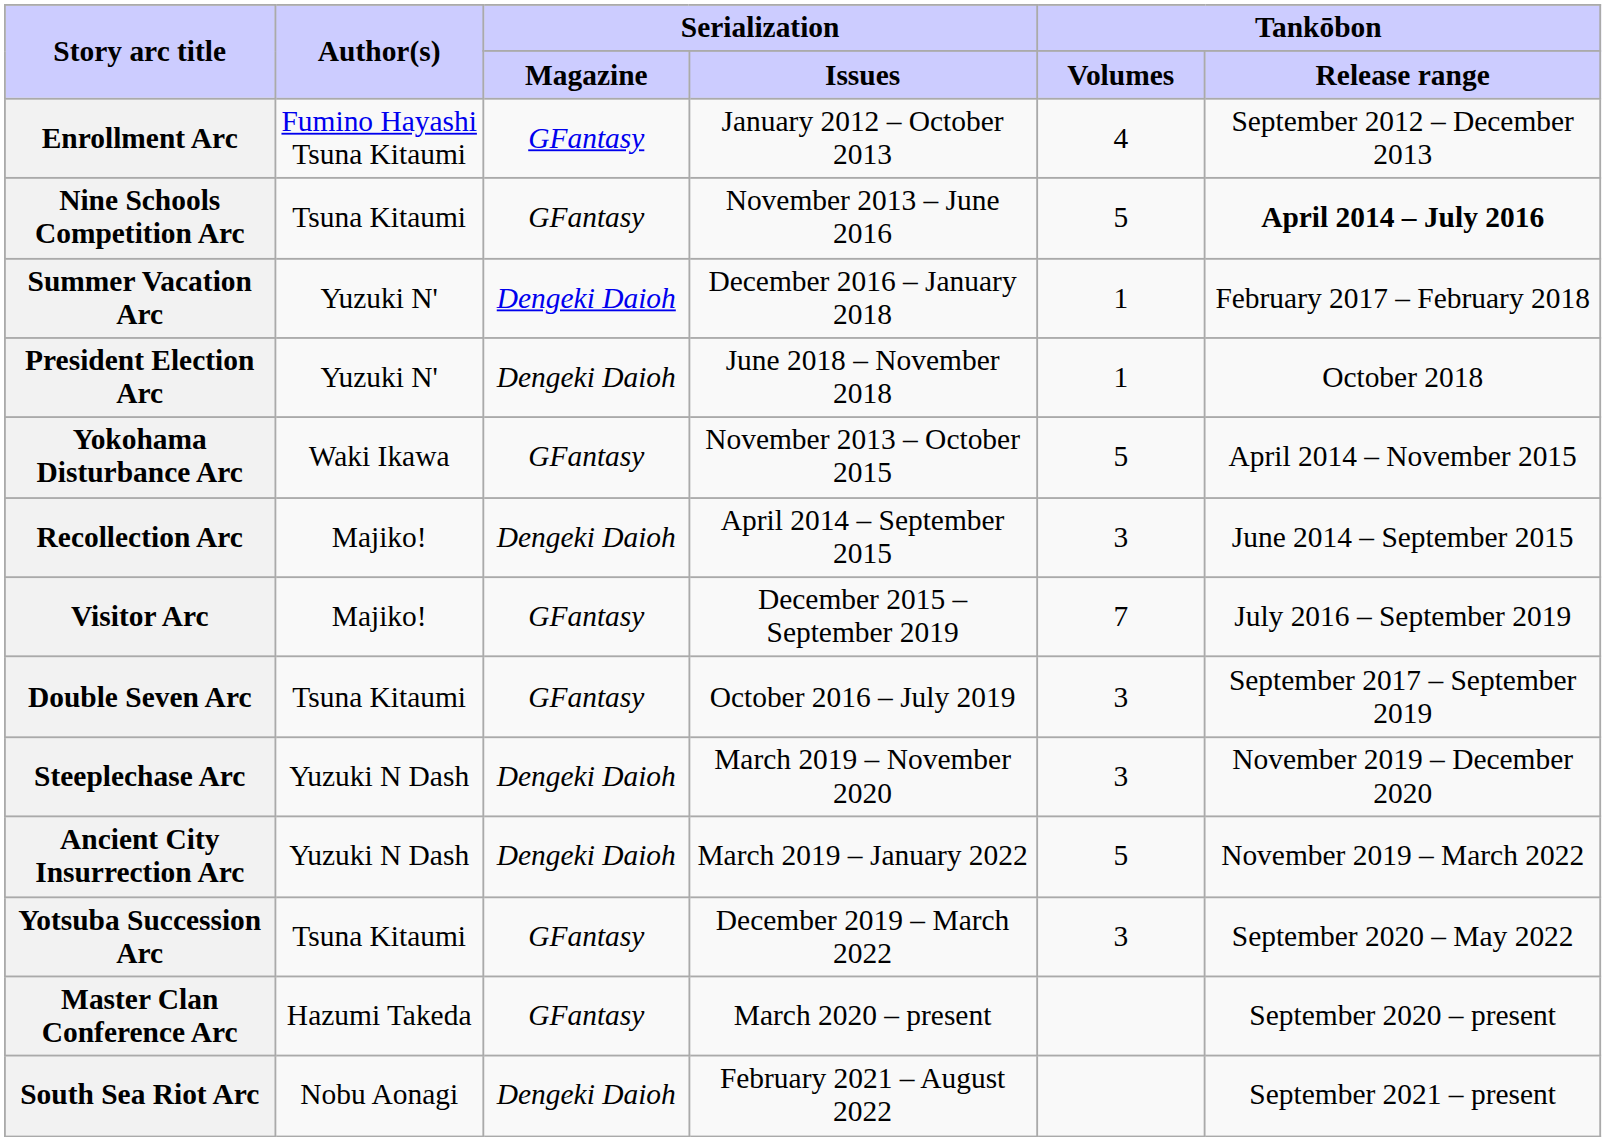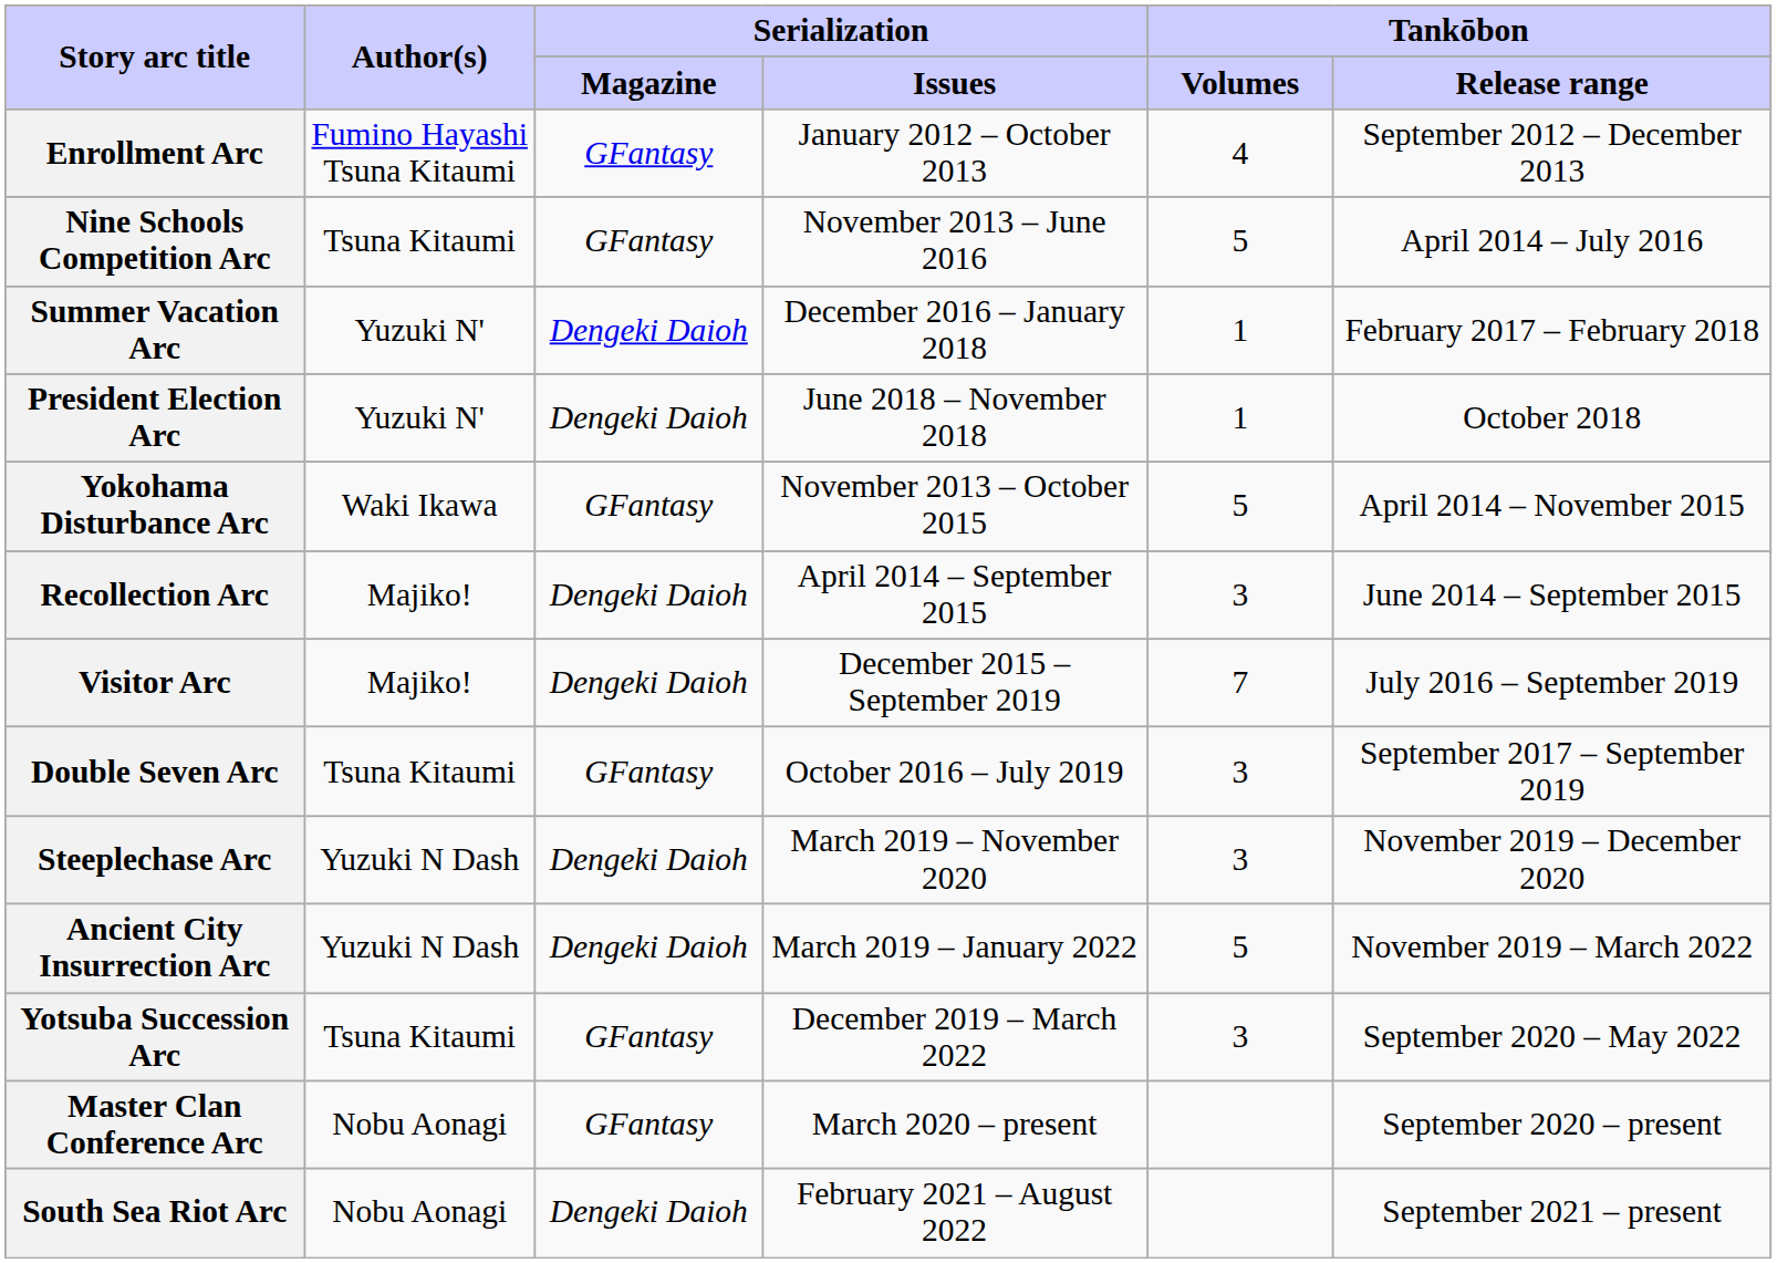 <table class="wikitable" style="text-align: center">
 <tr>
 <th scope="column" style="background: #CCF;" rowspan=2 width="8%">Story arc title</th>
 <th scope="column" style="background: #CCF;" rowspan=2 width="6%">Author(s)</th>
 <th scope="column" style="background: #CCF;" colspan=2 width="18%">Serialization</th>
 <th scope="column" style="background: #CCF;" colspan=2 width="18%">Tankōbon</th>
 </tr>
 <tr>
 <th scope="column" style="background: #CCF;">Magazine</th>
 <th scope="column" style="background: #CCF;">Issues</th>
 <th scope="column" style="background: #CCF;">Volumes</th>
 <th scope="column" style="background: #CCF;">Release range</th>
 </tr>
 <tr>
 <th scope="row">Enrollment Arc</th>
 <td><a href='#'>Fumino Hayashi</a><br>Tsuna Kitaumi</td>
 <td><em><a href='#'>GFantasy</a></em></td>
 <td>January 2012 – October 2013</td>
 <td>4</td>
 <td>September 2012 – December 2013</td>
 </tr>
 <tr>
 <th scope="row">Nine Schools Competition Arc</th>
 <td>Tsuna Kitaumi</td>
 <td><em>GFantasy</em></td>
 <td>November 2013 – June 2016</td>
 <td>5</td>
-<td><strong>April 2014 – July 2016</strong></td>
+<td>April 2014 – July 2016</td>
 </tr>
 <tr>
 <th scope="row">Summer Vacation Arc</th>
 <td>Yuzuki N'</td>
 <td><em><a href='#'>Dengeki Daioh</a></em></td>
 <td>December 2016 – January 2018</td>
 <td>1</td>
 <td>February 2017 – February 2018</td>
 </tr>
 <tr>
 <th scope="row">President Election Arc</th>
 <td>Yuzuki N'</td>
 <td><em>Dengeki Daioh</em></td>
 <td>June 2018 – November 2018</td>
 <td>1</td>
 <td>October 2018</td>
 </tr>
 <tr>
 <th scope="row">Yokohama Disturbance Arc</th>
 <td>Waki Ikawa</td>
 <td><em>GFantasy</em></td>
 <td>November 2013 – October 2015</td>
 <td>5</td>
 <td>April 2014 – November 2015</td>
 </tr>
 <tr>
 <th scope="row">Recollection Arc</th>
 <td>Majiko!</td>
 <td><em>Dengeki Daioh</em></td>
 <td>April 2014 – September 2015</td>
 <td>3</td>
 <td>June 2014 – September 2015</td>
 </tr>
 <tr>
 <th scope="row">Visitor Arc</th>
 <td>Majiko!</td>
-<td><em>GFantasy</em></td>
+<td><em>Dengeki Daioh</em></td>
 <td>December 2015 – September 2019</td>
 <td>7</td>
 <td>July 2016 – September 2019</td>
 </tr>
 <tr>
 <th scope="row">Double Seven Arc</th>
 <td>Tsuna Kitaumi</td>
 <td><em>GFantasy</em></td>
 <td>October 2016 – July 2019</td>
 <td>3</td>
 <td>September 2017 – September 2019</td>
 </tr>
 <tr>
 <th scope="row">Steeplechase Arc</th>
 <td>Yuzuki N Dash</td>
 <td><em>Dengeki Daioh</em></td>
 <td>March 2019 – November 2020</td>
 <td>3</td>
 <td>November 2019 – December 2020</td>
 </tr>
 <tr>
 <th scope="row">Ancient City Insurrection Arc</th>
 <td>Yuzuki N Dash</td>
 <td><em>Dengeki Daioh</em></td>
 <td>March 2019 – January 2022</td>
 <td>5</td>
 <td>November 2019 – March 2022</td>
 </tr>
 <tr>
 <th scope="row">Yotsuba Succession Arc</th>
 <td>Tsuna Kitaumi</td>
 <td><em>GFantasy</em></td>
 <td>December 2019 – March 2022</td>
 <td>3</td>
 <td>September 2020 – May 2022</td>
 </tr>
 <tr>
 <th scope="row">Master Clan Conference Arc</th>
-<td>Hazumi Takeda</td>
+<td>Nobu Aonagi</td>
 <td><em>GFantasy</em></td>
 <td>March 2020 – present</td>
 <td></td>
 <td>September 2020 – present</td>
 </tr>
 <tr>
 <th scope="row">South Sea Riot Arc</th>
 <td>Nobu Aonagi</td>
 <td><em>Dengeki Daioh</em></td>
 <td>February 2021 – August 2022</td>
 <td></td>
 <td>September 2021 – present</td>
 </tr>
 </table>
